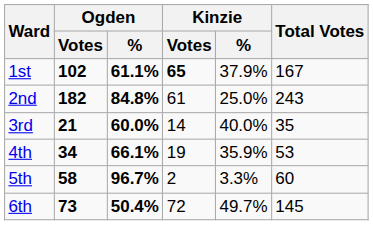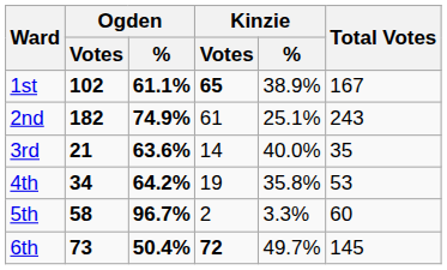 <table class="wikitable sortable">
 <tr>
 <th rowspan=2>Ward</th>
 <th colspan=2>Ogden</th>
 <th colspan=2>Kinzie</th>
 <th rowspan=2>Total Votes</th>
 </tr>
 <tr>
 <th>Votes</th>
 <th>%</th>
 <th>Votes</th>
 <th>%</th>
 </tr>
 <tr>
 <td><a href='#'>1st</a></td>
 <td><strong>102</strong></td>
 <td><strong>61.1%</strong></td>
 <td><strong>65</strong></td>
-<td>37.9%</td>
+<td>38.9%</td>
 <td>167</td>
 </tr>
 <tr>
 <td><a href='#'>2nd</a></td>
 <td><strong>182</strong></td>
-<td><strong>84.8%</strong></td>
+<td><strong>74.9%</strong></td>
 <td>61</td>
-<td>25.0%</td>
+<td>25.1%</td>
 <td>243</td>
 </tr>
 <tr>
 <td><a href='#'>3rd</a></td>
 <td><strong>21</strong></td>
-<td><strong>60.0%</strong></td>
+<td><strong>63.6%</strong></td>
 <td>14</td>
 <td>40.0%</td>
 <td>35</td>
 </tr>
 <tr>
 <td><a href='#'>4th</a></td>
 <td><strong>34</strong></td>
-<td><strong>66.1%</strong></td>
+<td><strong>64.2%</strong></td>
 <td>19</td>
-<td>35.9%</td>
+<td>35.8%</td>
 <td>53</td>
 </tr>
 <tr>
 <td><a href='#'>5th</a></td>
 <td><strong>58</strong></td>
 <td><strong>96.7%</strong></td>
 <td>2</td>
 <td>3.3%</td>
 <td>60</td>
 </tr>
 <tr>
 <td><a href='#'>6th</a></td>
 <td><strong>73</strong></td>
 <td><strong>50.4%</strong></td>
-<td>72</td>
+<td><strong>72</strong></td>
 <td>49.7%</td>
 <td>145</td>
 </tr>
 </table>
